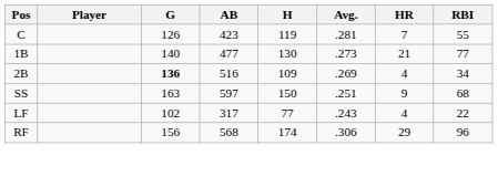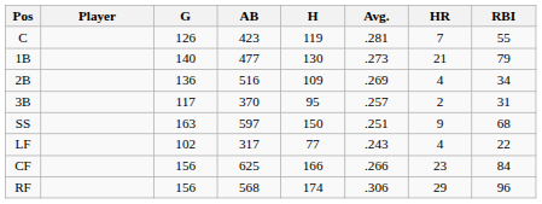 <table class="wikitable sortable">
 <tr>
 <th bgcolor="#DDDDFF" width="5%">Pos</th>
 <th bgcolor="#DDDDFF" width="16%">Player</th>
 <th bgcolor="#DDDDFF" width="9%">G</th>
 <th bgcolor="#DDDDFF" width="9%">AB</th>
 <th bgcolor="#DDDDFF" width="9%">H</th>
 <th bgcolor="#DDDDFF" width="9%">Avg.</th>
 <th bgcolor="#DDDDFF" width="9%">HR</th>
 <th bgcolor="#DDDDFF" width="9%">RBI</th>
 </tr>
 <tr align="center">
 <td>C</td>
 <td></td>
 <td>126</td>
 <td>423</td>
 <td>119</td>
 <td>.281</td>
 <td>7</td>
 <td>55</td>
 </tr>
 <tr align="center">
 <td>1B</td>
 <td></td>
 <td>140</td>
 <td>477</td>
 <td>130</td>
 <td>.273</td>
 <td>21</td>
-<td>77</td>
+<td>79</td>
 </tr>
 <tr align="center">
 <td>2B</td>
 <td></td>
-<td><strong>136</strong></td>
+<td>136</td>
 <td>516</td>
 <td>109</td>
 <td>.269</td>
 <td>4</td>
 <td>34</td>
+</tr>
+<tr align="center">
+<td>3B</td>
+<td></td>
+<td>117</td>
+<td>370</td>
+<td>95</td>
+<td>.257</td>
+<td>2</td>
+<td>31</td>
 </tr>
 <tr align="center">
 <td>SS</td>
 <td></td>
 <td>163</td>
 <td>597</td>
 <td>150</td>
 <td>.251</td>
 <td>9</td>
 <td>68</td>
 </tr>
 <tr align="center">
 <td>LF</td>
 <td></td>
 <td>102</td>
 <td>317</td>
 <td>77</td>
 <td>.243</td>
 <td>4</td>
 <td>22</td>
 </tr>
 <tr align="center">
+<td>CF</td>
+<td></td>
+<td>156</td>
+<td>625</td>
+<td>166</td>
+<td>.266</td>
+<td>23</td>
+<td>84</td>
+</tr>
+<tr align="center">
 <td>RF</td>
 <td></td>
 <td>156</td>
 <td>568</td>
 <td>174</td>
 <td>.306</td>
 <td>29</td>
 <td>96</td>
 </tr>
 </table>
